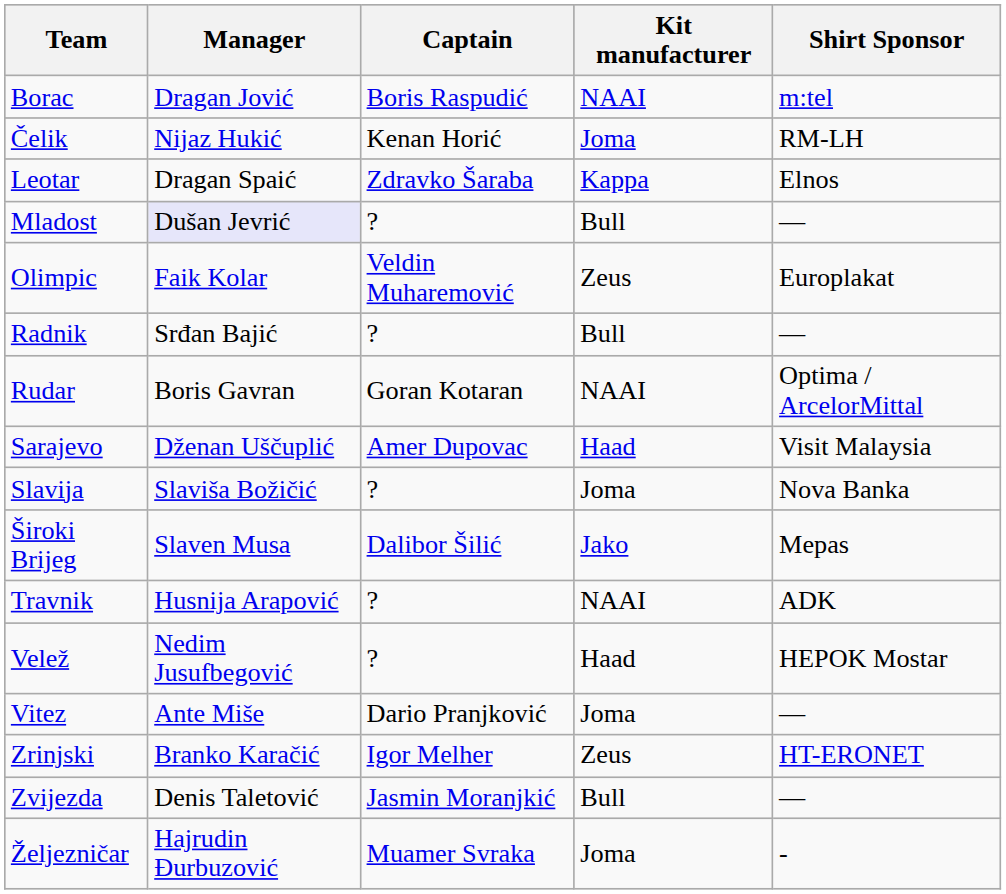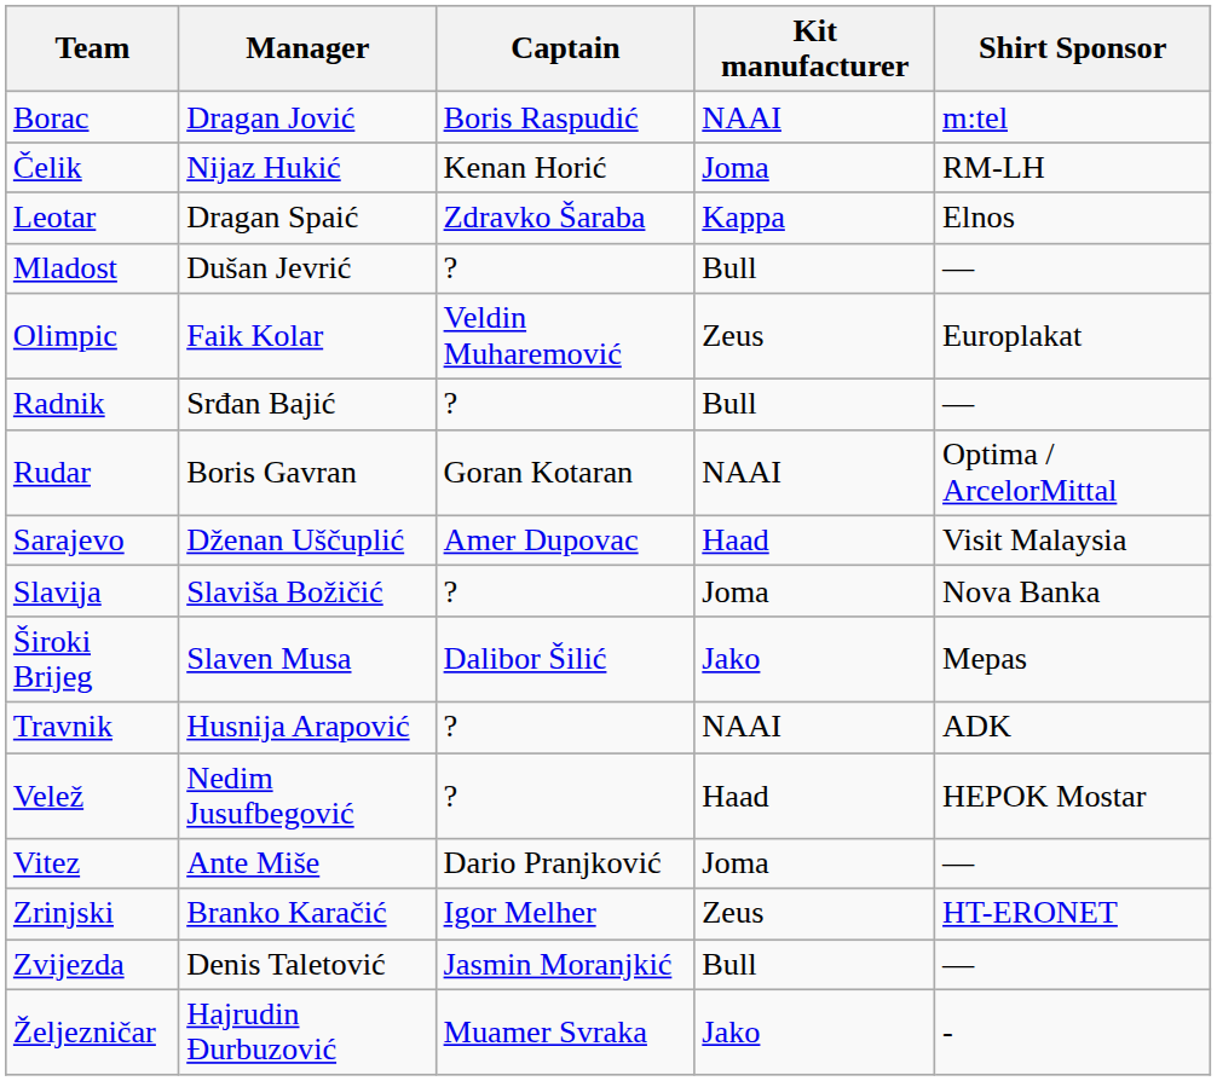 <table class="wikitable sortable">
 <tr>
 <th>Team</th>
 <th>Manager</th>
 <th>Captain</th>
 <th>Kit manufacturer</th>
 <th>Shirt Sponsor</th>
 </tr>
 <tr>
 <td><a href='#'>Borac</a></td>
 <td> <a href='#'>Dragan Jović</a></td>
 <td> <a href='#'>Boris Raspudić</a></td>
 <td><a href='#'>NAAI</a></td>
 <td><a href='#'>m:tel</a></td>
 </tr>
 <tr>
 <td><a href='#'>Čelik</a></td>
 <td> <a href='#'>Nijaz Hukić</a></td>
 <td> Kenan Horić</td>
 <td><a href='#'>Joma</a></td>
 <td>RM-LH</td>
 </tr>
 <tr>
 <td><a href='#'>Leotar</a></td>
 <td> Dragan Spaić</td>
 <td> <a href='#'>Zdravko Šaraba</a></td>
 <td><a href='#'>Kappa</a></td>
 <td>Elnos</td>
 </tr>
 <tr>
 <td><a href='#'>Mladost</a></td>
-<td style="background: lavender;"> Dušan Jevrić</td>
+<td> Dušan Jevrić</td>
 <td> ?</td>
 <td>Bull</td>
 <td>—</td>
 </tr>
 <tr>
 <td><a href='#'>Olimpic</a></td>
 <td> <a href='#'>Faik Kolar</a></td>
 <td> <a href='#'>Veldin Muharemović</a></td>
 <td>Zeus</td>
 <td>Europlakat</td>
 </tr>
 <tr>
 <td><a href='#'>Radnik</a></td>
 <td> Srđan Bajić</td>
 <td> ?</td>
 <td>Bull</td>
 <td>—</td>
 </tr>
 <tr>
 <td><a href='#'>Rudar</a></td>
 <td> Boris Gavran</td>
 <td> Goran Kotaran</td>
 <td>NAAI</td>
 <td>Optima / <a href='#'>ArcelorMittal</a></td>
 </tr>
 <tr>
 <td><a href='#'>Sarajevo</a></td>
 <td> <a href='#'>Dženan Uščuplić</a></td>
 <td> <a href='#'>Amer Dupovac</a></td>
 <td><a href='#'>Haad</a></td>
 <td>Visit Malaysia</td>
 </tr>
 <tr>
 <td><a href='#'>Slavija</a></td>
 <td> <a href='#'>Slaviša Božičić</a></td>
 <td> ?</td>
 <td>Joma</td>
 <td>Nova Banka</td>
 </tr>
 <tr>
 <td><a href='#'>Široki Brijeg</a></td>
 <td> <a href='#'>Slaven Musa</a></td>
 <td> <a href='#'>Dalibor Šilić</a></td>
 <td><a href='#'>Jako</a></td>
 <td>Mepas</td>
 </tr>
 <tr>
 <td><a href='#'>Travnik</a></td>
 <td> <a href='#'>Husnija Arapović</a></td>
 <td> ?</td>
 <td>NAAI</td>
 <td>ADK</td>
 </tr>
 <tr>
 <td><a href='#'>Velež</a></td>
 <td> <a href='#'>Nedim Jusufbegović</a></td>
 <td> ?</td>
 <td>Haad</td>
 <td>HEPOK Mostar</td>
 </tr>
 <tr>
 <td><a href='#'>Vitez</a></td>
 <td> <a href='#'>Ante Miše</a></td>
 <td> Dario Pranjković</td>
 <td>Joma</td>
 <td>—</td>
 </tr>
 <tr>
 <td><a href='#'>Zrinjski</a></td>
 <td> <a href='#'>Branko Karačić</a></td>
 <td> <a href='#'>Igor Melher</a></td>
 <td>Zeus</td>
 <td><a href='#'>HT-ERONET</a></td>
 </tr>
 <tr>
 <td><a href='#'>Zvijezda</a></td>
 <td> Denis Taletović</td>
 <td> <a href='#'>Jasmin Moranjkić</a></td>
 <td>Bull</td>
 <td>—</td>
 </tr>
 <tr>
 <td><a href='#'>Željezničar</a></td>
 <td> <a href='#'>Hajrudin Đurbuzović</a></td>
 <td> <a href='#'>Muamer Svraka</a></td>
-<td>Joma</td>
+<td><a href='#'>Jako</a></td>
 <td>-</td>
 </tr>
 </table>
